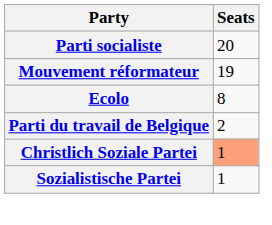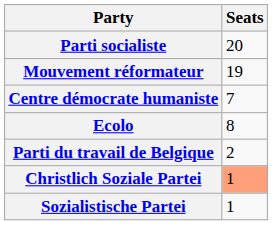 <table class="wikitable alternance">
 <tr>
 <th scope=col>Party</th>
 <th scope=col>Seats</th>
 </tr>
 <tr>
 <th scope=row><a href='#'>Parti socialiste</a></th>
 <td>20</td>
 </tr>
 <tr>
 <th scope=row><a href='#'>Mouvement réformateur</a></th>
 <td>19</td>
+</tr>
+<tr>
+<th scope=row><a href='#'>Centre démocrate humaniste</a></th>
+<td>7</td>
 </tr>
 <tr>
 <th scope=row><a href='#'>Ecolo</a></th>
 <td>8</td>
 </tr>
 <tr>
 <th scope=row><a href='#'>Parti du travail de Belgique</a></th>
 <td>2</td>
 </tr>
 <tr>
 <th scope=row><a href='#'>Christlich Soziale Partei</a></th>
 <td style="background: lightsalmon;">1</td>
 </tr>
 <tr>
 <th scope=row><a href='#'>Sozialistische Partei</a></th>
 <td>1</td>
 </tr>
 </table>
